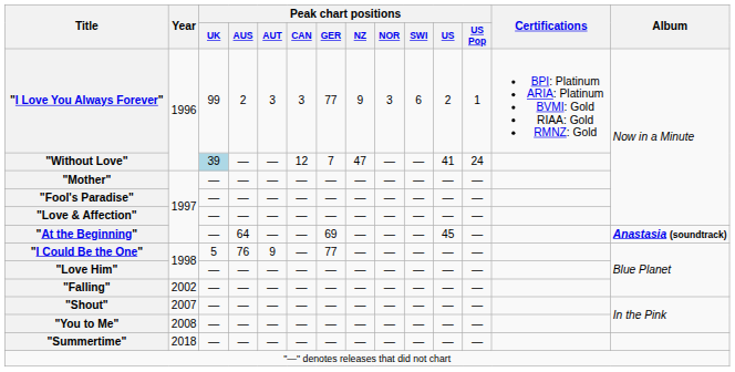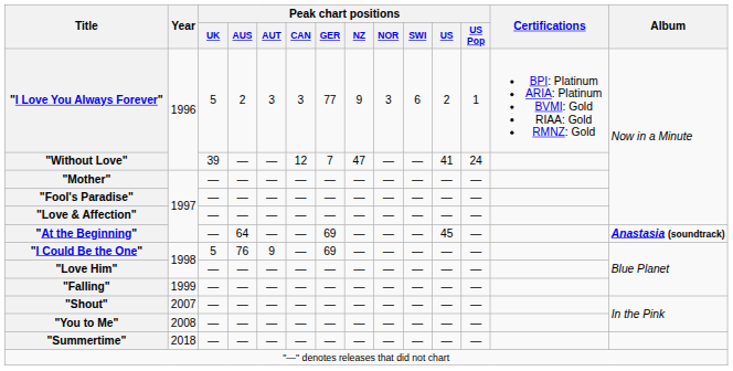 <table class="wikitable plainrowheaders" style="text-align:center;">
 <tr>
 <th rowspan="2" style="width:14em;">Title</th>
 <th rowspan="2">Year</th>
 <th colspan="10">Peak chart positions</th>
 <th rowspan="2" style="width:10em;"><a href='#'>Certifications</a></th>
 <th rowspan="2">Album</th>
 </tr>
 <tr style="font-size:smaller;">
 <th style="width:35px;"><a href='#'>UK</a><br></th>
 <th style="width:35px;"><a href='#'>AUS</a><br></th>
 <th style="width:35px;"><a href='#'>AUT</a><br></th>
 <th style="width:35px;"><a href='#'>CAN</a><br></th>
 <th style="width:35px;"><a href='#'>GER</a><br></th>
 <th style="width:35px;"><a href='#'>NZ</a><br></th>
 <th style="width:35px;"><a href='#'>NOR</a><br></th>
 <th style="width:35px;"><a href='#'>SWI</a><br></th>
 <th style="width:35px;"><a href='#'>US</a><br></th>
 <th style="width:35px;"><a href='#'>US Pop</a><br></th>
 </tr>
 <tr>
 <th scope="row">"<a href='#'>I Love You Always Forever</a>"</th>
 <td rowspan="2">1996</td>
-<td>99</td>
+<td>5</td>
 <td>2</td>
 <td>3</td>
 <td>3</td>
 <td>77</td>
 <td>9</td>
 <td>3</td>
 <td>6</td>
 <td>2</td>
 <td>1</td>
 <td><br><ul><li><a href='#'>BPI</a>: Platinum</li><li><a href='#'>ARIA</a>: Platinum</li><li><a href='#'>BVMI</a>: Gold</li><li>RIAA: Gold</li><li><a href='#'>RMNZ</a>: Gold</li></ul></td>
 <td style="text-align:left;" rowspan="5"><em>Now in a Minute</em></td>
 </tr>
 <tr>
 <th scope="row">"Without Love"</th>
-<td style="background: lightblue;">39</td>
+<td>39</td>
 <td>—</td>
 <td>—</td>
 <td>12</td>
 <td>7</td>
 <td>47</td>
 <td>—</td>
 <td>—</td>
 <td>41</td>
 <td>24</td>
 <td></td>
 </tr>
 <tr>
 <th scope="row">"Mother"</th>
 <td rowspan="4">1997</td>
 <td>—</td>
 <td>—</td>
 <td>—</td>
 <td>—</td>
 <td>—</td>
 <td>—</td>
 <td>—</td>
 <td>—</td>
 <td>—</td>
 <td>—</td>
 <td></td>
 </tr>
 <tr>
 <th scope="row">"Fool's Paradise"</th>
 <td>—</td>
 <td>—</td>
 <td>—</td>
 <td>—</td>
 <td>—</td>
 <td>—</td>
 <td>—</td>
 <td>—</td>
 <td>—</td>
 <td>—</td>
 <td></td>
 </tr>
 <tr>
 <th scope="row">"Love & Affection"</th>
 <td>—</td>
 <td>—</td>
 <td>—</td>
 <td>—</td>
 <td>—</td>
 <td>—</td>
 <td>—</td>
 <td>—</td>
 <td>—</td>
 <td>—</td>
 <td></td>
 </tr>
 <tr>
 <th scope="row">"<a href='#'>At the Beginning</a>"<br></th>
 <td>—</td>
 <td>64</td>
 <td>—</td>
 <td>—</td>
 <td>69</td>
 <td>—</td>
 <td>—</td>
 <td>—</td>
 <td>45</td>
 <td>—</td>
 <td></td>
 <td style="text-align:left;"><strong><em><a href='#'>Anastasia</a></em> <small>(soundtrack)</small></strong></td>
 </tr>
 <tr>
 <th scope="row">"<a href='#'>I Could Be the One</a>"</th>
 <td rowspan="2">1998</td>
 <td>5</td>
 <td>76</td>
 <td>9</td>
 <td>—</td>
-<td>77</td>
+<td>69</td>
 <td>—</td>
 <td>—</td>
 <td>—</td>
 <td>—</td>
 <td>—</td>
 <td></td>
 <td style="text-align:left;" rowspan="3"><em>Blue Planet</em></td>
 </tr>
 <tr>
 <th scope="row">"Love Him"</th>
 <td>—</td>
 <td>—</td>
 <td>—</td>
 <td>—</td>
 <td>—</td>
 <td>—</td>
 <td>—</td>
 <td>—</td>
 <td>—</td>
 <td>—</td>
 <td></td>
 </tr>
 <tr>
 <th scope="row">"Falling"</th>
-<td>2002</td>
+<td>1999</td>
 <td>—</td>
 <td>—</td>
 <td>—</td>
 <td>—</td>
 <td>—</td>
 <td>—</td>
 <td>—</td>
 <td>—</td>
 <td>—</td>
 <td>—</td>
 <td></td>
 </tr>
 <tr>
 <th scope="row">"Shout"</th>
 <td>2007</td>
 <td>—</td>
 <td>—</td>
 <td>—</td>
 <td>—</td>
 <td>—</td>
 <td>—</td>
 <td>—</td>
 <td>—</td>
 <td>—</td>
 <td>—</td>
 <td></td>
 <td style="text-align:left;" rowspan="2"><em>In the Pink</em></td>
 </tr>
 <tr>
 <th scope="row">"You to Me"</th>
 <td>2008</td>
 <td>—</td>
 <td>—</td>
 <td>—</td>
 <td>—</td>
 <td>—</td>
 <td>—</td>
 <td>—</td>
 <td>—</td>
 <td>—</td>
 <td>—</td>
 <td></td>
 </tr>
 <tr>
 <th scope="row">"Summertime"</th>
 <td>2018</td>
 <td>—</td>
 <td>—</td>
 <td>—</td>
 <td>—</td>
 <td>—</td>
 <td>—</td>
 <td>—</td>
 <td>—</td>
 <td>—</td>
 <td>—</td>
 <td></td>
 <td></td>
 </tr>
 <tr>
 <td colspan="16" style="font-size:85%">"—" denotes releases that did not chart</td>
 </tr>
 </table>
